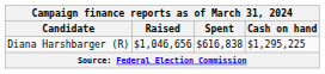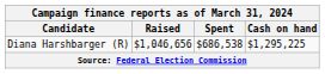 <table class="wikitable sortable">
 <tr>
 <th colspan=4>Campaign finance reports as of March 31, 2024</th>
 </tr>
 <tr style="text-align:center;">
 <th>Candidate</th>
 <th>Raised</th>
 <th>Spent</th>
 <th>Cash on hand</th>
 </tr>
 <tr>
 <td>Diana Harshbarger (R)</td>
 <td>$1,046,656</td>
-<td>$616,838</td>
+<td>$686,538</td>
 <td>$1,295,225</td>
 </tr>
 <tr>
 <th colspan="4"><small>Source: <a href='#'>Federal Election Commission</a></small></th>
 </tr>
 </table>
